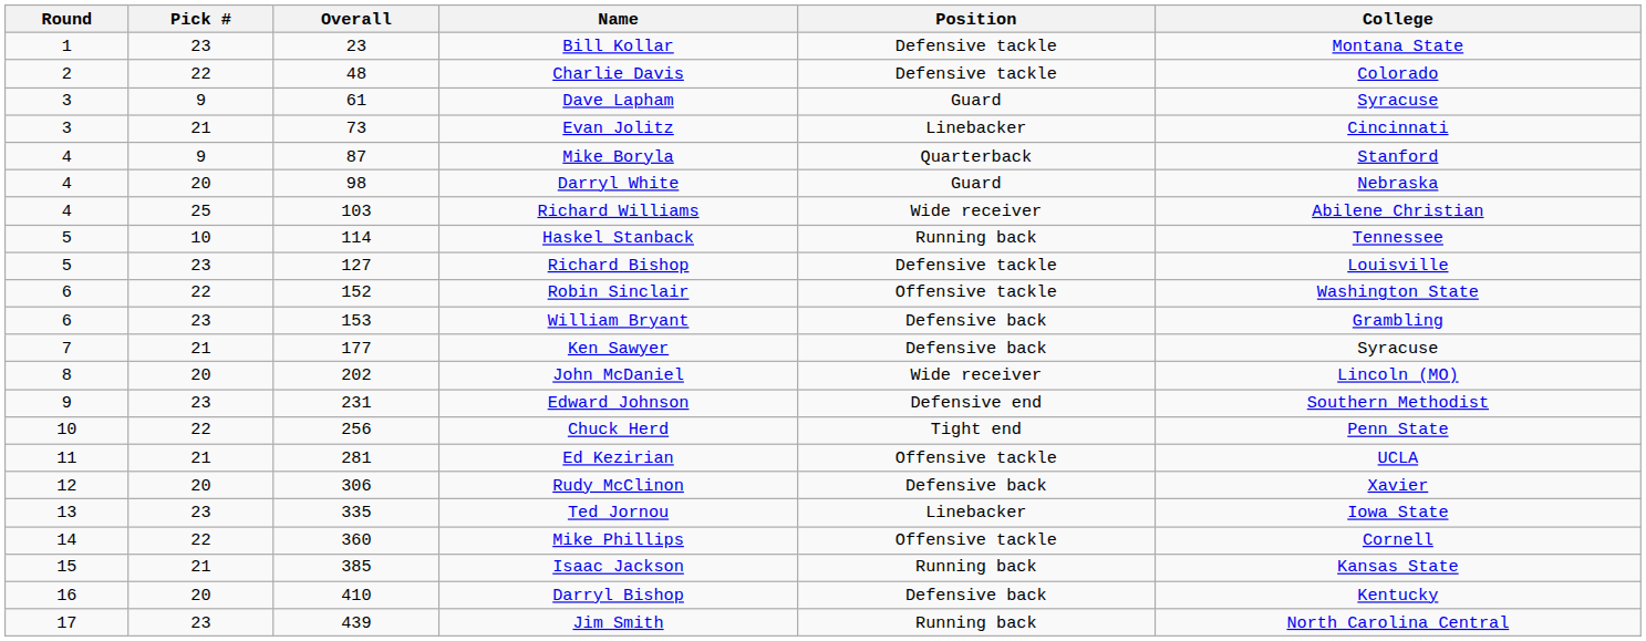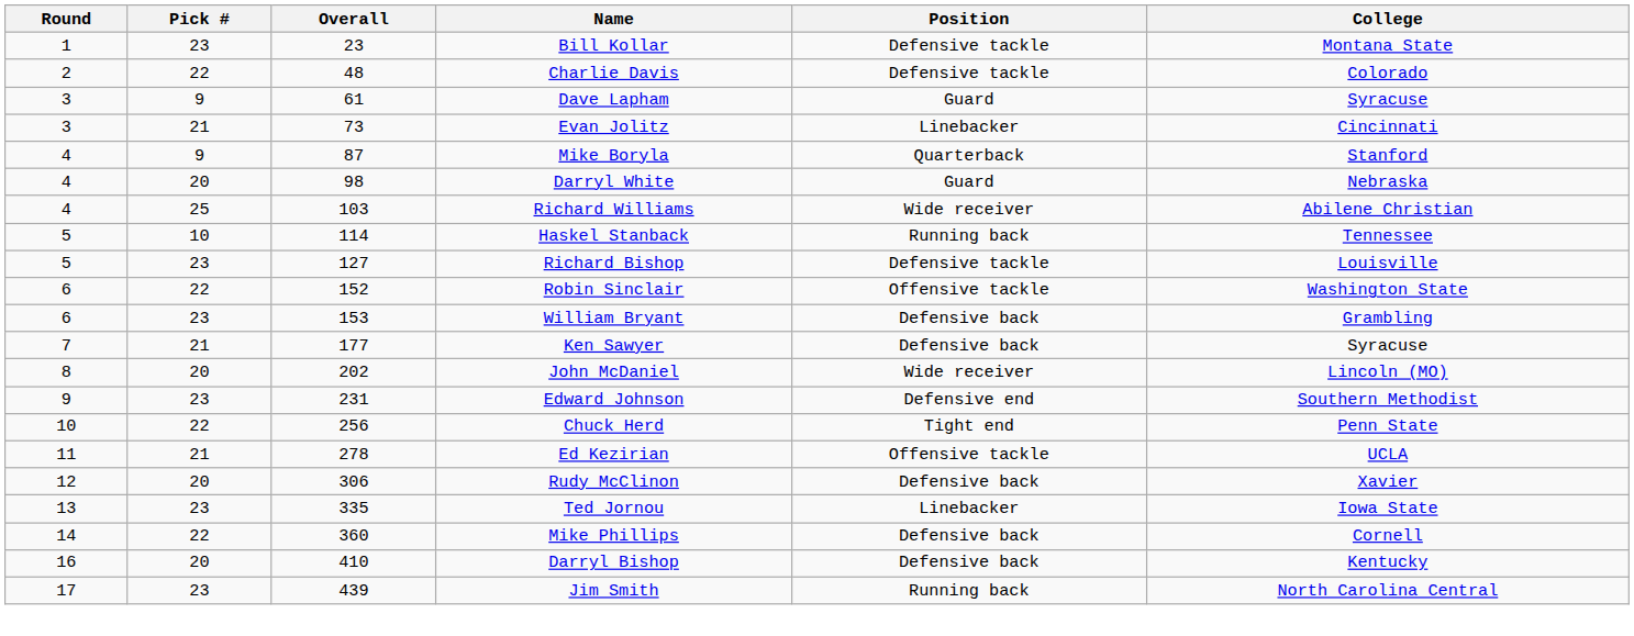 <table class="wikitable sortable sortable" style="width: 100%; text-align:center">
 <tr>
 <th>Round</th>
 <th>Pick #</th>
 <th>Overall</th>
 <th>Name</th>
 <th>Position</th>
 <th>College</th>
 </tr>
 <tr>
 <td>1</td>
 <td>23</td>
 <td>23</td>
 <td><a href='#'>Bill Kollar</a></td>
 <td>Defensive tackle</td>
 <td><a href='#'>Montana State</a></td>
 </tr>
 <tr>
 <td>2</td>
 <td>22</td>
 <td>48</td>
 <td><a href='#'>Charlie Davis</a></td>
 <td>Defensive tackle</td>
 <td><a href='#'>Colorado</a></td>
 </tr>
 <tr>
 <td>3</td>
 <td>9</td>
 <td>61</td>
 <td><a href='#'>Dave Lapham</a></td>
 <td>Guard</td>
 <td><a href='#'>Syracuse</a></td>
 </tr>
 <tr>
 <td>3</td>
 <td>21</td>
 <td>73</td>
 <td><a href='#'>Evan Jolitz</a></td>
 <td>Linebacker</td>
 <td><a href='#'>Cincinnati</a></td>
 </tr>
 <tr>
 <td>4</td>
 <td>9</td>
 <td>87</td>
 <td><a href='#'>Mike Boryla</a></td>
 <td>Quarterback</td>
 <td><a href='#'>Stanford</a></td>
 </tr>
 <tr>
 <td>4</td>
 <td>20</td>
 <td>98</td>
 <td><a href='#'>Darryl White</a></td>
 <td>Guard</td>
 <td><a href='#'>Nebraska</a></td>
 </tr>
 <tr>
 <td>4</td>
 <td>25</td>
 <td>103</td>
 <td><a href='#'>Richard Williams</a></td>
 <td>Wide receiver</td>
 <td><a href='#'>Abilene Christian</a></td>
 </tr>
 <tr>
 <td>5</td>
 <td>10</td>
 <td>114</td>
 <td><a href='#'>Haskel Stanback</a></td>
 <td>Running back</td>
 <td><a href='#'>Tennessee</a></td>
 </tr>
 <tr>
 <td>5</td>
 <td>23</td>
 <td>127</td>
 <td><a href='#'>Richard Bishop</a></td>
 <td>Defensive tackle</td>
 <td><a href='#'>Louisville</a></td>
 </tr>
 <tr>
 <td>6</td>
 <td>22</td>
 <td>152</td>
 <td><a href='#'>Robin Sinclair</a></td>
 <td>Offensive tackle</td>
 <td><a href='#'>Washington State</a></td>
 </tr>
 <tr>
 <td>6</td>
 <td>23</td>
 <td>153</td>
 <td><a href='#'>William Bryant</a></td>
 <td>Defensive back</td>
 <td><a href='#'>Grambling</a></td>
 </tr>
 <tr>
 <td>7</td>
 <td>21</td>
 <td>177</td>
 <td><a href='#'>Ken Sawyer</a></td>
 <td>Defensive back</td>
 <td>Syracuse</td>
 </tr>
 <tr>
 <td>8</td>
 <td>20</td>
 <td>202</td>
 <td><a href='#'>John McDaniel</a></td>
 <td>Wide receiver</td>
 <td><a href='#'>Lincoln (MO)</a></td>
 </tr>
 <tr>
 <td>9</td>
 <td>23</td>
 <td>231</td>
 <td><a href='#'>Edward Johnson</a></td>
 <td>Defensive end</td>
 <td><a href='#'>Southern Methodist</a></td>
 </tr>
 <tr>
 <td>10</td>
 <td>22</td>
 <td>256</td>
 <td><a href='#'>Chuck Herd</a></td>
 <td>Tight end</td>
 <td><a href='#'>Penn State</a></td>
 </tr>
 <tr>
 <td>11</td>
 <td>21</td>
-<td>281</td>
+<td>278</td>
 <td><a href='#'>Ed Kezirian</a></td>
 <td>Offensive tackle</td>
 <td><a href='#'>UCLA</a></td>
 </tr>
 <tr>
 <td>12</td>
 <td>20</td>
 <td>306</td>
 <td><a href='#'>Rudy McClinon</a></td>
 <td>Defensive back</td>
 <td><a href='#'>Xavier</a></td>
 </tr>
 <tr>
 <td>13</td>
 <td>23</td>
 <td>335</td>
 <td><a href='#'>Ted Jornou</a></td>
 <td>Linebacker</td>
 <td><a href='#'>Iowa State</a></td>
 </tr>
 <tr>
 <td>14</td>
 <td>22</td>
 <td>360</td>
 <td><a href='#'>Mike Phillips</a></td>
-<td>Offensive tackle</td>
+<td>Defensive back</td>
 <td><a href='#'>Cornell</a></td>
-</tr>
-<tr>
-<td>15</td>
-<td>21</td>
-<td>385</td>
-<td><a href='#'>Isaac Jackson</a></td>
-<td>Running back</td>
-<td><a href='#'>Kansas State</a></td>
 </tr>
 <tr>
 <td>16</td>
 <td>20</td>
 <td>410</td>
 <td><a href='#'>Darryl Bishop</a></td>
 <td>Defensive back</td>
 <td><a href='#'>Kentucky</a></td>
 </tr>
 <tr>
 <td>17</td>
 <td>23</td>
 <td>439</td>
 <td><a href='#'>Jim Smith</a></td>
 <td>Running back</td>
 <td><a href='#'>North Carolina Central</a></td>
 </tr>
 </table>
